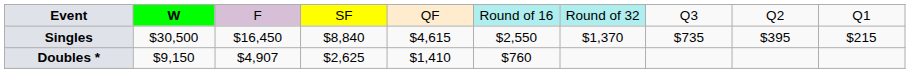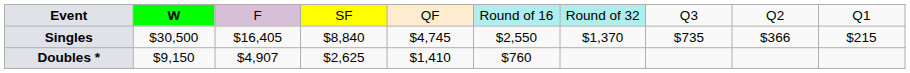 <table class=wikitable style=font-size:90%;text-align:center>
 <tr>
 <td style="width:130px; background:#dfe2e9;"><strong>Event</strong></td>
 <td style="width:80px; background:lime;"><strong>W</strong></td>
 <td style="width:85px; background:thistle;">F</td>
 <td style="width:85px; background:#ff0;">SF</td>
 <td style="width:85px; background:#ffebcd;">QF</td>
 <td style="width:85px; background:#afeeee;">Round of 16</td>
 <td style="width:85px; background:#afeeee;">Round of 32</td>
 <td width=85>Q3</td>
 <td width=85>Q2</td>
 <td width=85>Q1</td>
 </tr>
 <tr>
 <td style="background:#dfe2e9;"><strong>Singles</strong></td>
 <td>$30,500</td>
-<td>$16,450</td>
+<td>$16,405</td>
 <td>$8,840</td>
-<td>$4,615</td>
+<td>$4,745</td>
 <td>$2,550</td>
 <td>$1,370</td>
 <td>$735</td>
-<td>$395</td>
+<td>$366</td>
 <td>$215</td>
 </tr>
 <tr>
 <td style="background:#dfe2e9;"><strong>Doubles *</strong></td>
 <td>$9,150</td>
 <td>$4,907</td>
 <td>$2,625</td>
 <td>$1,410</td>
 <td>$760</td>
 <td></td>
 <td></td>
 <td></td>
 <td></td>
 </tr>
 </table>
